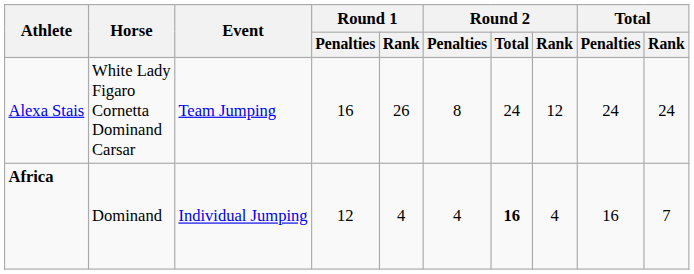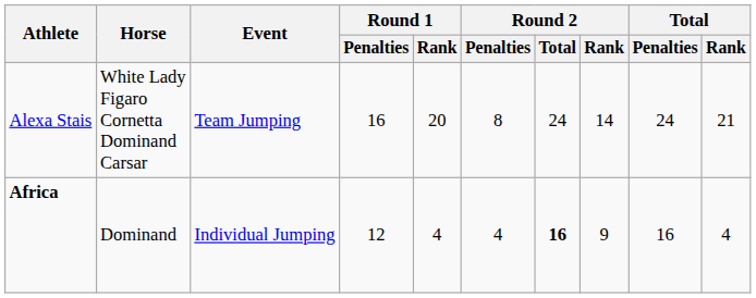 <table class="wikitable" border="1" style="font-size:90%">
 <tr>
 <th rowspan=2>Athlete</th>
 <th rowspan=2>Horse</th>
 <th rowspan=2>Event</th>
 <th colspan=2>Round 1</th>
 <th colspan=3>Round 2</th>
 <th colspan=2>Total</th>
 </tr>
 <tr style="font-size:95%">
 <th>Penalties</th>
 <th>Rank</th>
 <th>Penalties</th>
 <th>Total</th>
 <th>Rank</th>
 <th>Penalties</th>
 <th>Rank</th>
 </tr>
 <tr align=center>
 <td align=left><a href='#'>Alexa Stais</a></td>
 <td align=left valign=bottom>White Lady<br>Figaro<br>Cornetta<br>Dominand<br>Carsar</td>
 <td align=left><a href='#'>Team Jumping</a></td>
 <td>16</td>
-<td>26</td>
+<td>20</td>
 <td>8</td>
 <td>24</td>
-<td>12</td>
+<td>14</td>
 <td>24</td>
-<td>24</td>
+<td>21</td>
 </tr>
 <tr align=center>
 <td align=left><strong>Africa</strong><br><br><br><br><br></td>
 <td align=left>Dominand</td>
 <td align=left><a href='#'>Individual Jumping</a></td>
 <td>12</td>
 <td>4</td>
 <td>4</td>
 <td><strong>16</strong></td>
+<td>9</td>
+<td>16</td>
 <td>4</td>
-<td>16</td>
-<td>7</td>
 </tr>
 </table>
